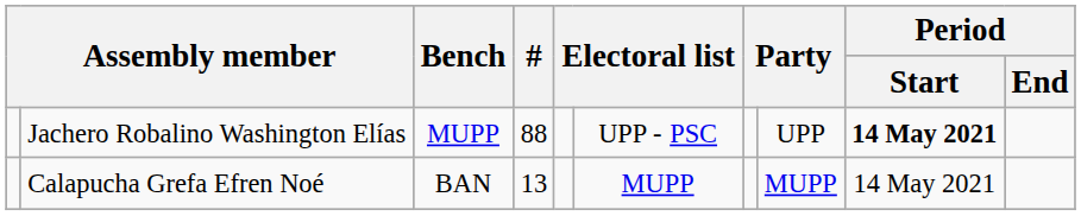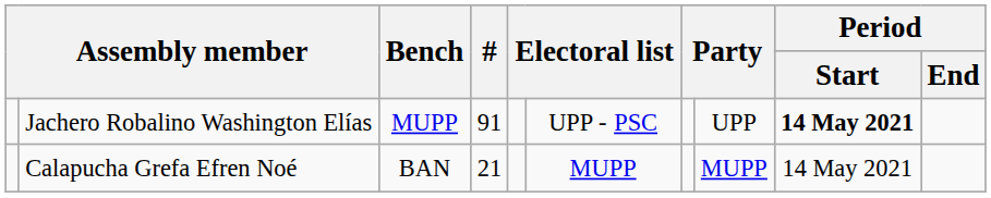 <table class="wikitable sortable" style="text-align:center; margin:auto;">
 <tr>
 <th colspan="2" rowspan="2">Assembly member</th>
 <th rowspan="2">Bench</th>
 <th rowspan="2">#</th>
 <th colspan="2" rowspan="2">Electoral list</th>
 <th colspan="2" rowspan="2">Party</th>
 <th colspan="2">Period</th>
 </tr>
 <tr>
 <th>Start</th>
 <th>End</th>
 </tr>
 <tr>
 <td></td>
 <td align="left"><small>Jachero Robalino Washington Elías</small></td>
 <td><small><a href='#'>MUPP</a></small></td>
-<td><small>88</small></td>
+<td><small>91</small></td>
 <td></td>
 <td><small>UPP -</small> <small><a href='#'>PSC</a></small></td>
 <td></td>
 <td><small>UPP</small></td>
 <td><strong><small>14 May 2021</small></strong></td>
 <td></td>
 </tr>
 <tr>
 <td></td>
 <td align="left"><small>Calapucha Grefa Efren Noé</small></td>
 <td><small>BAN</small></td>
-<td><small>13</small></td>
+<td><small>21</small></td>
 <td></td>
 <td><small><a href='#'>MUPP</a></small></td>
 <td></td>
 <td><small><a href='#'>MUPP</a></small></td>
 <td><small>14 May 2021</small></td>
 <td></td>
 </tr>
 </table>
